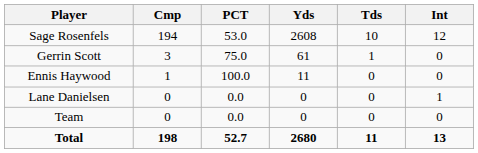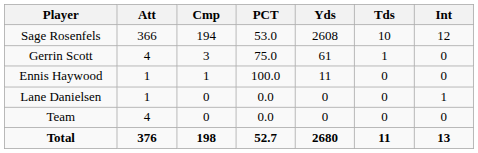 <table class="wikitable sortable">
 <tr>
 <th bgcolor="#DDDDFF" width="19%">Player</th>
+<th bgcolor="#DDDDFF" width="10%">Att</th>
 <th bgcolor="#DDDDFF" width="10%">Cmp</th>
 <th bgcolor="#DDDDFF" width="10%">PCT</th>
 <th bgcolor="#DDDDFF" width="10%">Yds</th>
 <th bgcolor="#DDDDFF" width="10%">Tds</th>
 <th bgcolor="#DDDDFF" width="10%">Int</th>
 </tr>
 <tr align="center">
 <td>Sage Rosenfels</td>
+<td>366</td>
 <td>194</td>
 <td>53.0</td>
 <td>2608</td>
 <td>10</td>
 <td>12</td>
 </tr>
 <tr align="center">
 <td>Gerrin Scott</td>
+<td>4</td>
 <td>3</td>
 <td>75.0</td>
 <td>61</td>
 <td>1</td>
 <td>0</td>
 </tr>
 <tr align="center">
 <td>Ennis Haywood</td>
 <td>1</td>
+<td>1</td>
 <td>100.0</td>
 <td>11</td>
 <td>0</td>
 <td>0</td>
 </tr>
 <tr align="center">
 <td>Lane Danielsen</td>
+<td>1</td>
 <td>0</td>
 <td>0.0</td>
 <td>0</td>
 <td>0</td>
 <td>1</td>
 </tr>
 <tr align="center">
 <td>Team</td>
+<td>4</td>
 <td>0</td>
 <td>0.0</td>
 <td>0</td>
 <td>0</td>
 <td>0</td>
 </tr>
 <tr align="center">
 <td><strong>Total</strong></td>
+<td><strong>376</strong></td>
 <td><strong>198</strong></td>
 <td><strong>52.7</strong></td>
 <td><strong>2680</strong></td>
 <td><strong>11</strong></td>
 <td><strong>13</strong></td>
 </tr>
 </table>
